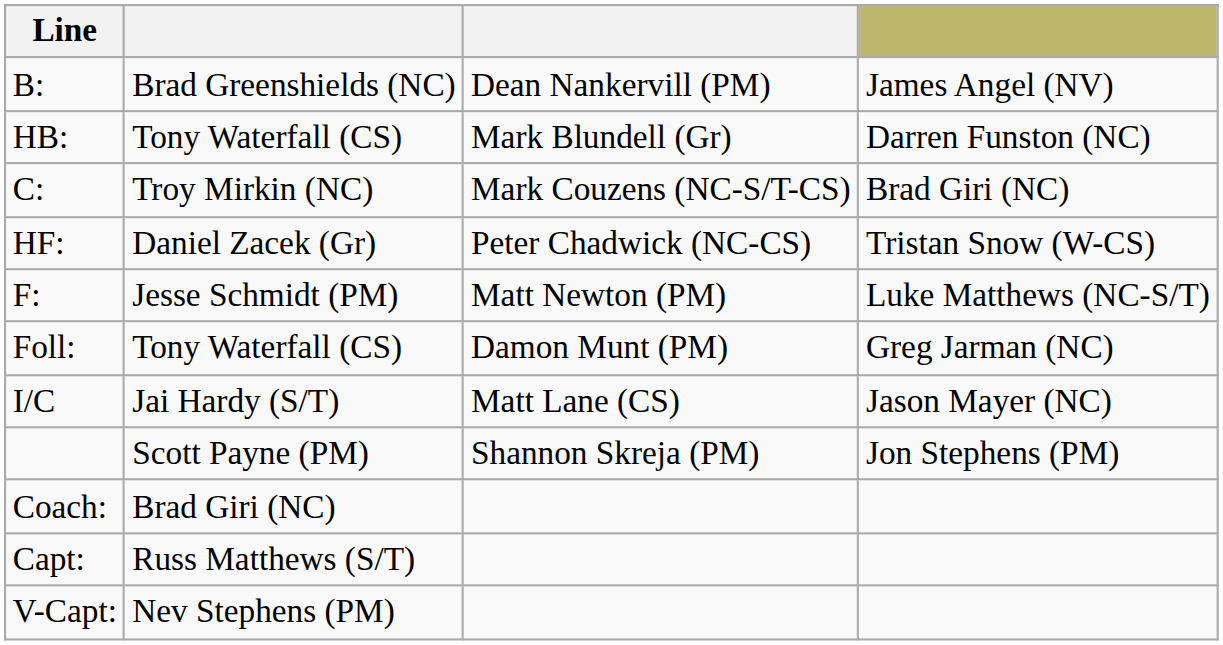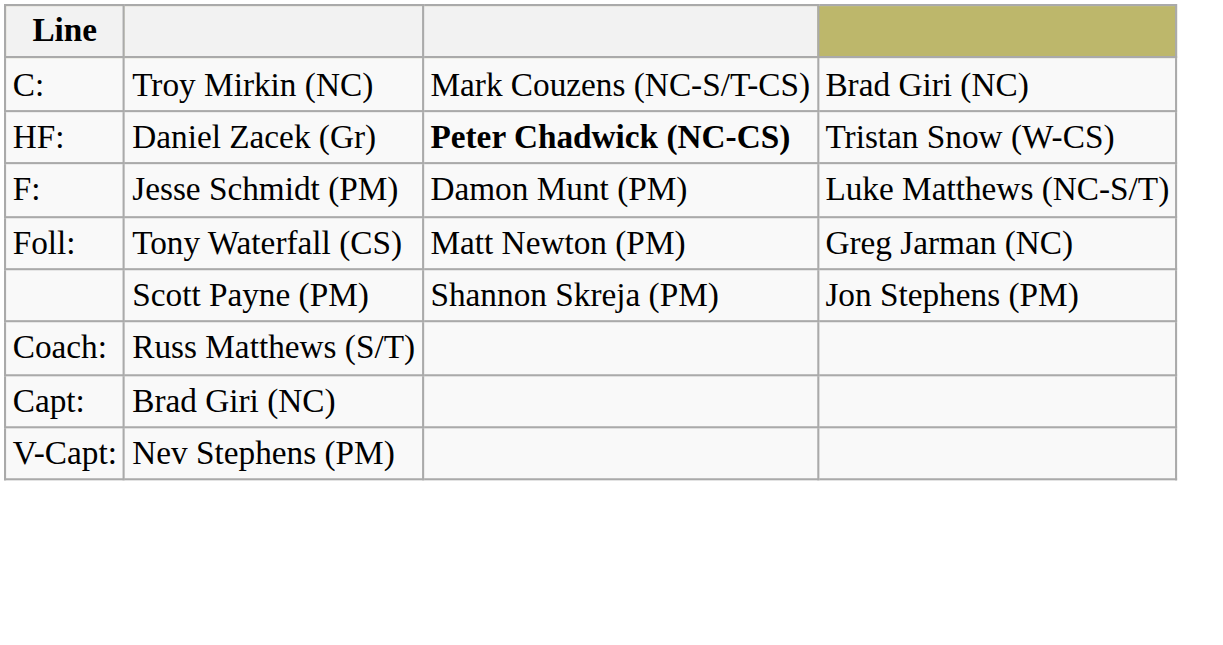 <table class="wikitable">
 <tr bgcolor=#bdb76b>
 <th>Line</th>
 <th></th>
 <th></th>
 <td></td>
-</tr>
-<tr>
-<td>B:</td>
-<td>Brad Greenshields (NC)</td>
-<td>Dean Nankervill (PM)</td>
-<td>James Angel (NV)</td>
-</tr>
-<tr>
-<td>HB:</td>
-<td>Tony Waterfall (CS)</td>
-<td>Mark Blundell (Gr)</td>
-<td>Darren Funston (NC)</td>
 </tr>
 <tr>
 <td>C:</td>
 <td>Troy Mirkin (NC)</td>
 <td>Mark Couzens (NC-S/T-CS)</td>
 <td>Brad Giri (NC)</td>
 </tr>
 <tr>
 <td>HF:</td>
 <td>Daniel Zacek (Gr)</td>
-<td>Peter Chadwick (NC-CS)</td>
+<td><strong>Peter Chadwick (NC-CS)</strong></td>
 <td>Tristan Snow (W-CS)</td>
 </tr>
 <tr>
 <td>F:</td>
 <td>Jesse Schmidt (PM)</td>
-<td>Matt Newton (PM)</td>
+<td>Damon Munt (PM)</td>
 <td>Luke Matthews (NC-S/T)</td>
 </tr>
 <tr>
 <td>Foll:</td>
 <td>Tony Waterfall (CS)</td>
-<td>Damon Munt (PM)</td>
+<td>Matt Newton (PM)</td>
 <td>Greg Jarman (NC)</td>
-</tr>
-<tr>
-<td>I/C</td>
-<td>Jai Hardy (S/T)</td>
-<td>Matt Lane (CS)</td>
-<td>Jason Mayer (NC)</td>
 </tr>
 <tr>
 <td></td>
 <td>Scott Payne (PM)</td>
 <td>Shannon Skreja (PM)</td>
 <td>Jon Stephens (PM)</td>
 </tr>
 <tr>
 <td>Coach:</td>
-<td>Brad Giri (NC)</td>
+<td>Russ Matthews (S/T)</td>
 <td></td>
 <td></td>
 </tr>
 <tr>
 <td>Capt:</td>
-<td>Russ Matthews (S/T)</td>
+<td>Brad Giri (NC)</td>
 <td></td>
 <td></td>
 </tr>
 <tr>
 <td>V-Capt:</td>
 <td>Nev Stephens (PM)</td>
 <td></td>
 <td></td>
 </tr>
 </table>
